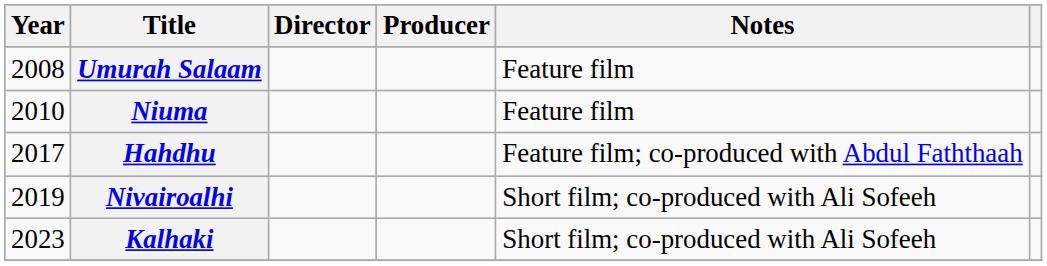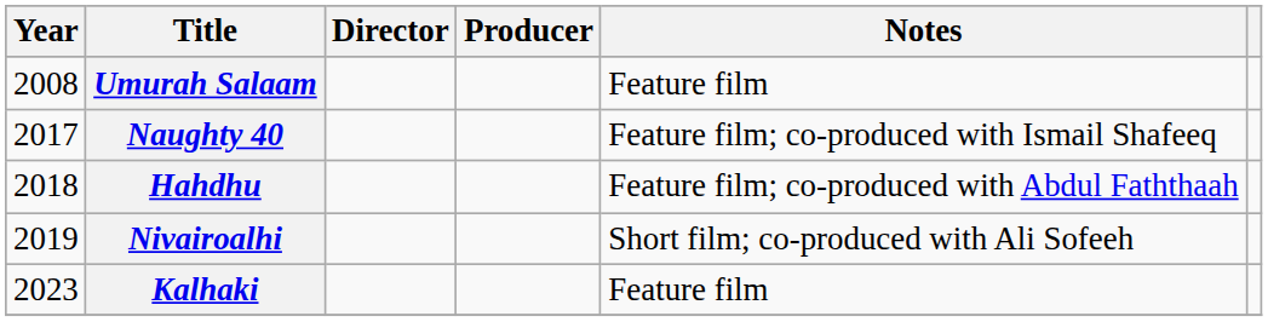 <table class="wikitable sortable plainrowheaders">
 <tr style="background:#ccc; text-align:center;">
 <th scope="col">Year</th>
 <th scope="col">Title</th>
 <th scope="col">Director</th>
 <th scope="col">Producer</th>
 <th scope="col">Notes</th>
 <th scope="col" class="unsortable"></th>
 </tr>
 <tr>
 <td>2008</td>
 <th scope="row"><em><a href='#'>Umurah Salaam</a></em></th>
 <td></td>
 <td></td>
 <td>Feature film</td>
 <td style="text-align: center;"></td>
 </tr>
 <tr>
-<td>2010</td>
-<th scope="row"><em><a href='#'>Niuma</a></em></th>
+<td>2017</td>
+<th scope="row"><a href='#'><em>Naughty 40</em></a></th>
 <td></td>
 <td></td>
-<td>Feature film</td>
+<td>Feature film; co-produced with Ismail Shafeeq</td>
 <td style="text-align: center;"></td>
 </tr>
 <tr>
-<td>2017</td>
+<td>2018</td>
 <th scope="row"><em><a href='#'>Hahdhu</a></em></th>
 <td></td>
 <td></td>
 <td>Feature film; co-produced with <a href='#'>Abdul Faththaah</a></td>
 <td style="text-align: center;"></td>
 </tr>
 <tr>
 <td>2019</td>
 <th scope="row"><em><a href='#'>Nivairoalhi</a></em></th>
 <td></td>
 <td></td>
 <td>Short film; co-produced with Ali Sofeeh</td>
 <td style="text-align: center;"></td>
 </tr>
 <tr>
 <td>2023</td>
 <th scope="row"><em><a href='#'>Kalhaki</a></em></th>
 <td></td>
 <td></td>
-<td>Short film; co-produced with Ali Sofeeh</td>
+<td>Feature film</td>
 <td style="text-align: center;"></td>
 </tr>
 <tr>
 </tr>
 </table>
